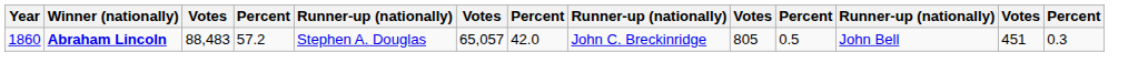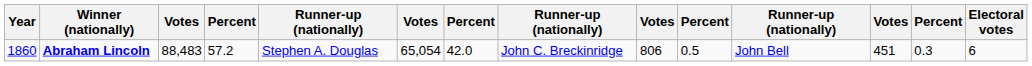 <table class="wikitable sortable">
 <tr>
 <th data-sort-type="number">Year</th>
 <th>Winner (nationally)</th>
 <th data-sort-type="number">Votes</th>
 <th data-sort-type="number">Percent</th>
 <th>Runner-up (nationally)</th>
 <th data-sort-type="number">Votes</th>
 <th data-sort-type="number">Percent</th>
 <th>Runner-up (nationally)</th>
 <th data-sort-type="number">Votes</th>
 <th data-sort-type="number">Percent</th>
 <th>Runner-up (nationally)</th>
 <th data-sort-type="number">Votes</th>
 <th data-sort-type="number">Percent</th>
+<th data-sort-type="number">Electoral<br>votes</th>
 </tr>
 <tr>
 <td style"text-align:left"><a href='#'>1860</a></td>
 <td><strong><a href='#'>Abraham Lincoln</a></strong></td>
 <td>88,483</td>
 <td>57.2</td>
 <td><a href='#'>Stephen A. Douglas</a></td>
-<td>65,057</td>
+<td>65,054</td>
 <td>42.0</td>
 <td><a href='#'>John C. Breckinridge</a></td>
-<td>805</td>
+<td>806</td>
 <td>0.5</td>
 <td><a href='#'>John Bell</a></td>
 <td>451</td>
 <td>0.3</td>
+<td>6</td>
 </tr>
 </table>
